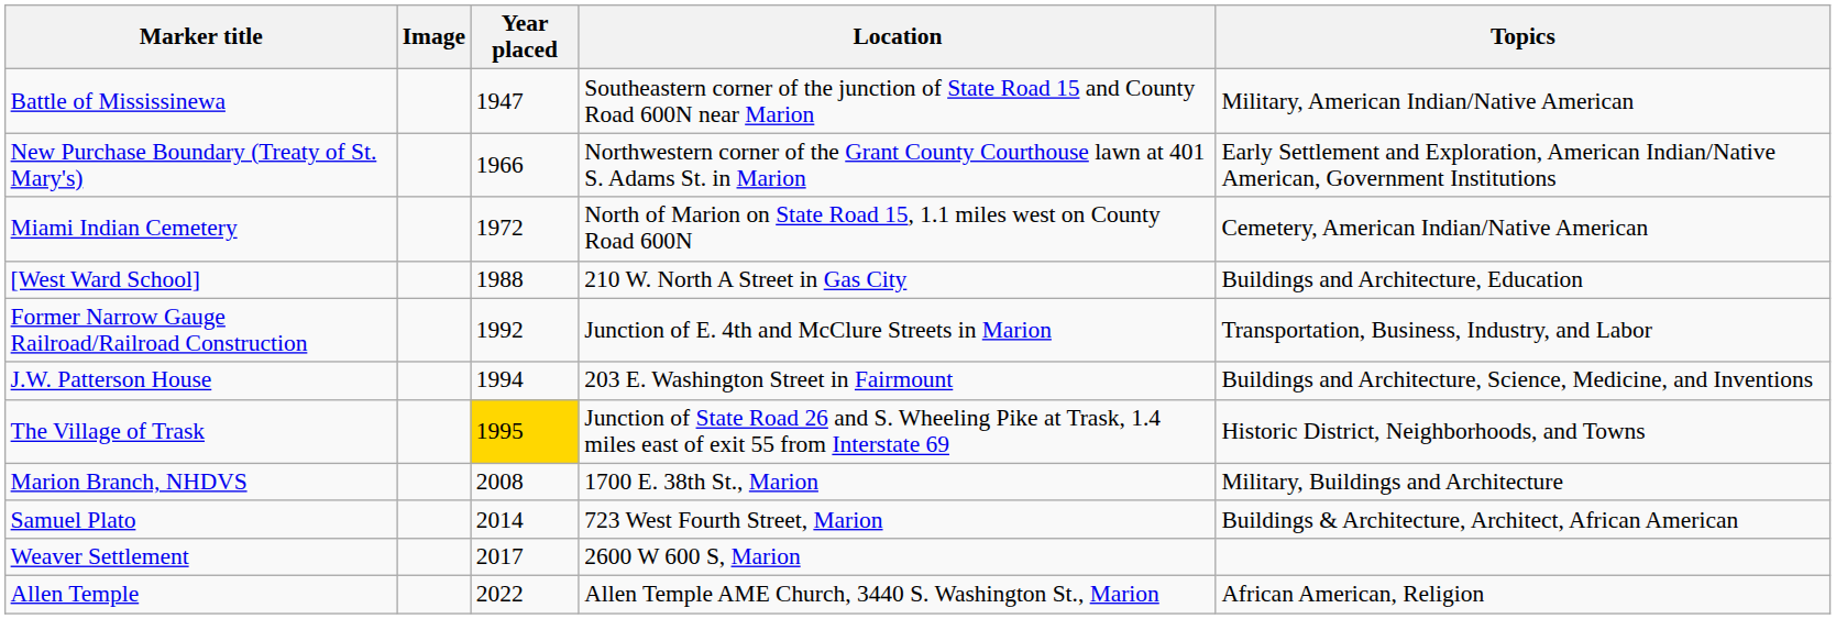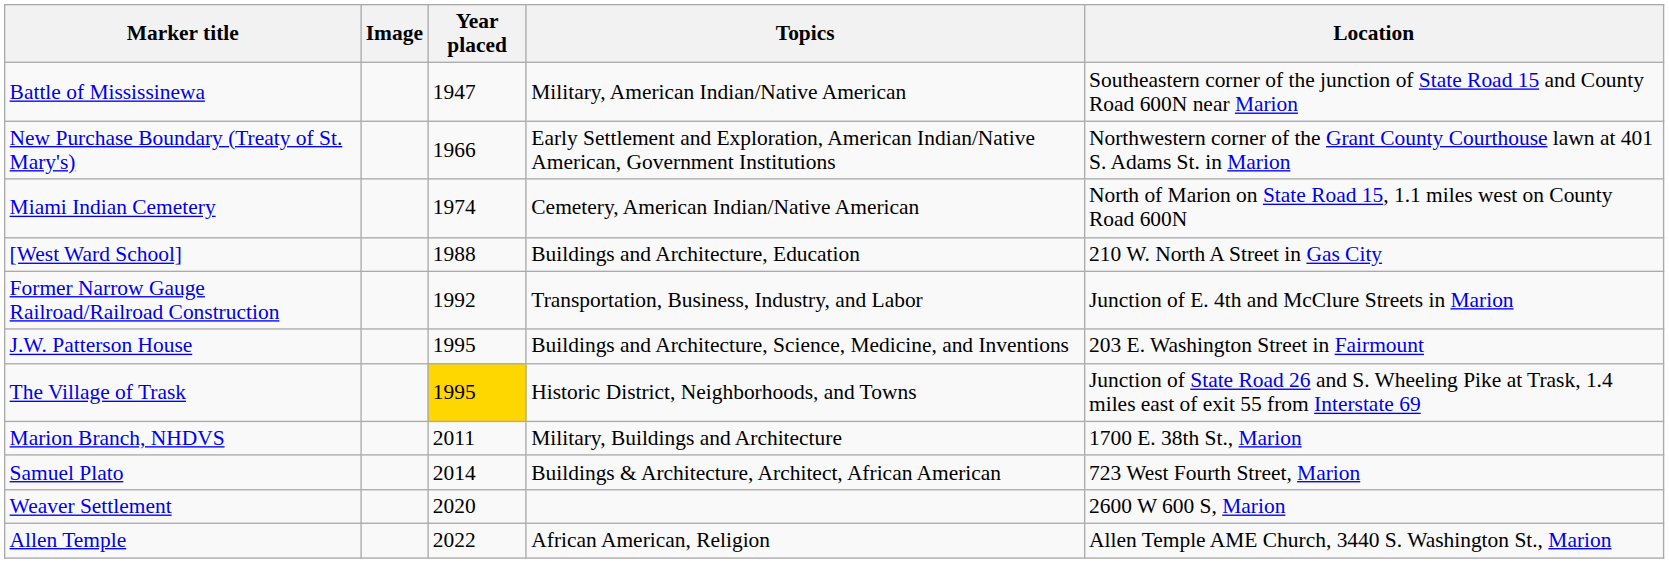 <table class="wikitable sortable" style="width:98%">
 <tr>
 <th>Marker title</th>
 <th class="unsortable">Image</th>
 <th>Year placed</th>
+<th>Topics</th>
 <th>Location</th>
-<th>Topics</th>
 </tr>
 <tr ->
 <td><a href='#'>Battle of Mississinewa</a></td>
 <td></td>
 <td>1947</td>
+<td>Military, American Indian/Native American</td>
 <td>Southeastern corner of the junction of <a href='#'>State Road 15</a> and County Road 600N near <a href='#'>Marion</a><br><small></small></td>
-<td>Military, American Indian/Native American</td>
 </tr>
 <tr ->
 <td><a href='#'>New Purchase Boundary (Treaty of St. Mary's)</a></td>
 <td></td>
 <td>1966</td>
+<td>Early Settlement and Exploration, American Indian/Native American, Government Institutions</td>
 <td>Northwestern corner of the <a href='#'>Grant County Courthouse</a> lawn at 401 S. Adams St. in <a href='#'>Marion</a><br><small></small></td>
-<td>Early Settlement and Exploration, American Indian/Native American, Government Institutions</td>
 </tr>
 <tr ->
 <td><a href='#'>Miami Indian Cemetery</a></td>
 <td></td>
-<td>1972</td>
+<td>1974</td>
+<td>Cemetery, American Indian/Native American</td>
 <td>North of Marion on <a href='#'>State Road 15</a>, 1.1 miles west on County Road 600N<br><small></small></td>
-<td>Cemetery, American Indian/Native American</td>
 </tr>
 <tr ->
 <td><a href='#'>&#91;West Ward School&#93;</a></td>
 <td></td>
 <td>1988</td>
+<td>Buildings and Architecture, Education</td>
 <td>210 W. North A Street in <a href='#'>Gas City</a><br><small></small></td>
-<td>Buildings and Architecture, Education</td>
 </tr>
 <tr ->
 <td><a href='#'>Former Narrow Gauge Railroad/Railroad Construction</a></td>
 <td></td>
 <td>1992</td>
+<td>Transportation, Business, Industry, and Labor</td>
 <td>Junction of E. 4th and McClure Streets in <a href='#'>Marion</a><br><small></small></td>
-<td>Transportation, Business, Industry, and Labor</td>
 </tr>
 <tr ->
 <td><a href='#'>J.W. Patterson House</a></td>
 <td></td>
-<td>1994</td>
+<td>1995</td>
+<td>Buildings and Architecture, Science, Medicine, and Inventions</td>
 <td>203 E. Washington Street in <a href='#'>Fairmount</a><br><small></small></td>
-<td>Buildings and Architecture, Science, Medicine, and Inventions</td>
 </tr>
 <tr ->
 <td><a href='#'>The Village of Trask</a></td>
 <td></td>
 <td style="background: gold;">1995</td>
+<td>Historic District, Neighborhoods, and Towns</td>
 <td>Junction of <a href='#'>State Road 26</a> and S. Wheeling Pike at Trask, 1.4 miles east of exit 55 from <a href='#'>Interstate 69</a><br><small></small></td>
-<td>Historic District, Neighborhoods, and Towns</td>
 </tr>
 <tr ->
 <td><a href='#'>Marion Branch, NHDVS</a></td>
 <td></td>
-<td>2008</td>
+<td>2011</td>
+<td>Military, Buildings and Architecture</td>
 <td>1700 E. 38th St., <a href='#'>Marion</a><br><small></small></td>
-<td>Military, Buildings and Architecture</td>
 </tr>
 <tr>
 <td><a href='#'>Samuel Plato</a></td>
 <td></td>
 <td>2014</td>
+<td>Buildings & Architecture, Architect, African American</td>
 <td>723 West Fourth Street, <a href='#'>Marion</a><br><small></small></td>
-<td>Buildings & Architecture, Architect, African American</td>
 </tr>
 <tr>
 <td><a href='#'>Weaver Settlement</a></td>
 <td></td>
-<td>2017</td>
+<td>2020</td>
+<td></td>
 <td>2600 W 600 S, <a href='#'>Marion</a><br><small></small></td>
-<td></td>
 </tr>
 <tr>
 <td><a href='#'>Allen Temple</a></td>
 <td></td>
 <td>2022</td>
+<td>African American, Religion</td>
 <td>Allen Temple AME Church, 3440 S. Washington St., <a href='#'>Marion</a><br><small></small></td>
-<td>African American, Religion</td>
 </tr>
 </table>
